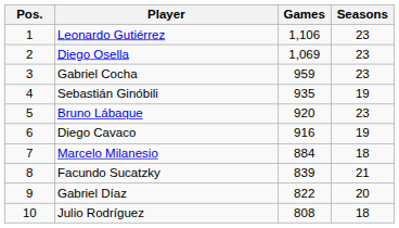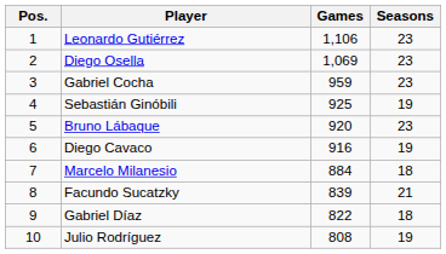 <table class="wikitable sortable"  style="text-align:center" width=500px>
 <tr>
 <th width=50px>Pos.</th>
 <th width=250px>Player</th>
 <th width=50px>Games</th>
 <th width=50px>Seasons</th>
 </tr>
 <tr>
 <td>1</td>
 <td align=left> <a href='#'>Leonardo Gutiérrez</a></td>
 <td>1,106</td>
 <td>23</td>
 </tr>
 <tr>
 <td>2</td>
 <td align=left> <a href='#'>Diego Osella</a></td>
 <td>1,069</td>
 <td>23</td>
 </tr>
 <tr>
 <td>3</td>
 <td align=left> Gabriel Cocha</td>
 <td>959</td>
 <td>23</td>
 </tr>
 <tr>
 <td>4</td>
 <td align=left> Sebastián Ginóbili</td>
-<td>935</td>
+<td>925</td>
 <td>19</td>
 </tr>
 <tr>
 <td>5</td>
 <td align=left> <a href='#'>Bruno Lábaque</a></td>
 <td>920</td>
 <td>23</td>
 </tr>
 <tr>
 <td>6</td>
 <td align=left> Diego Cavaco</td>
 <td>916</td>
 <td>19</td>
 </tr>
 <tr>
 <td>7</td>
 <td align=left> <a href='#'>Marcelo Milanesio</a></td>
 <td>884</td>
 <td>18</td>
 </tr>
 <tr>
 <td>8</td>
 <td align=left> Facundo Sucatzky</td>
 <td>839</td>
 <td>21</td>
 </tr>
 <tr>
 <td>9</td>
 <td align=left> Gabriel Díaz</td>
 <td>822</td>
-<td>20</td>
+<td>18</td>
 </tr>
 <tr>
 <td>10</td>
 <td align=left> Julio Rodríguez</td>
 <td>808</td>
-<td>18</td>
+<td>19</td>
 </tr>
 </table>
